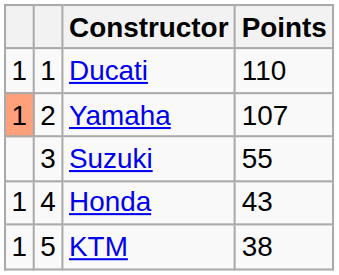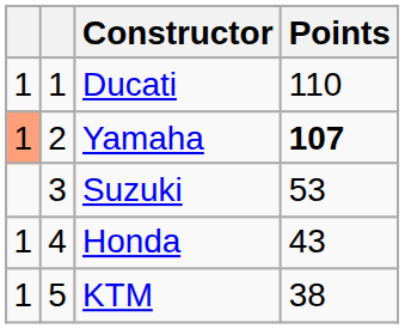 <table class="wikitable" style="font-size: 85%;">
 <tr>
 <th></th>
 <th></th>
 <th>Constructor</th>
 <th>Points</th>
 </tr>
 <tr>
 <td> 1</td>
 <td align=center>1</td>
 <td> <a href='#'>Ducati</a></td>
 <td align=left>110</td>
 </tr>
 <tr>
 <td style="background: lightsalmon;"> 1</td>
 <td align=center>2</td>
 <td> <a href='#'>Yamaha</a></td>
-<td align=left>107</td>
+<td align=left><strong>107</strong></td>
 </tr>
 <tr>
 <td></td>
 <td align=center>3</td>
 <td> <a href='#'>Suzuki</a></td>
-<td align=left>55</td>
+<td align=left>53</td>
 </tr>
 <tr>
 <td> 1</td>
 <td align=center>4</td>
 <td> <a href='#'>Honda</a></td>
 <td align=left>43</td>
 </tr>
 <tr>
 <td> 1</td>
 <td align=center>5</td>
 <td> <a href='#'>KTM</a></td>
 <td align=left>38</td>
 </tr>
 </table>
